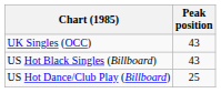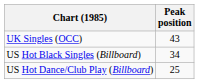 <table class="wikitable sortable">
 <tr>
 <th>Chart (1985)</th>
 <th>Peak<br>position</th>
 </tr>
 <tr>
 <td><a href='#'>UK Singles</a> (<a href='#'>OCC</a>)</td>
 <td align="center">43</td>
 </tr>
 <tr>
 <td>US <a href='#'>Hot Black Singles</a> (<em>Billboard</em>)</td>
-<td align="center">43</td>
+<td align="center">34</td>
 </tr>
 <tr>
 <td>US <a href='#'>Hot Dance/Club Play</a> (<em><a href='#'>Billboard</a></em>)</td>
 <td style="text-align:center;">25</td>
 </tr>
 </table>
